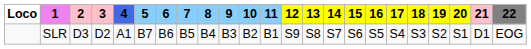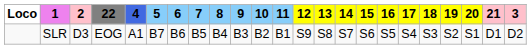 <table class="wikitable plainrowheaders unsortable" style="text-align:center">
 <tr>
 <th scope="col" rowspan="1" style="background:white;">Loco</th>
 <th scope="col" rowspan="1" style="background:violet;">1</th>
 <th scope="col" rowspan="1" style="background:pink;">2</th>
-<th scope="col" rowspan="1" style="background:pink;">3</th>
+<th scope="col" rowspan="1" style="background:grey;">22</th>
 <th scope="col" rowspan="1" style="background:royalblue;">4</th>
 <th scope="col" rowspan="1" style="background:lightskyblue;">5</th>
 <th scope="col" rowspan="1" style="background: lightskyblue;">6</th>
 <th scope="col" rowspan="1" style="background:lightskyblue;">7</th>
 <th scope="col" rowspan="1" style="background:lightskyblue;">8</th>
 <th scope="col" rowspan="1" style="background:lightskyblue;">9</th>
 <th scope="col" rowspan="1" style="background:lightskyblue;">10</th>
 <th scope="col" rowspan="1" style="background:lightskyblue;">11</th>
 <th scope="col" rowspan="1" style="background:yellow;">12</th>
 <th scope="col" rowspan="1" style="background:yellow;">13</th>
 <th scope="col" rowspan="1" style="background:yellow;">14</th>
 <th scope="col" rowspan="1" style="background:yellow;">15</th>
 <th scope="col" rowspan="1" style="background:yellow;">16</th>
 <th scope="col" rowspan="1" style="background:yellow;">17</th>
 <th scope="col" rowspan="1" style="background:yellow;">18</th>
 <th scope="col" rowspan="1" style="background:yellow;">19</th>
 <th scope="col" rowspan="1" style="background:yellow;">20</th>
 <th scope="col" rowspan="1" style="background:pink;">21</th>
-<th scope="col" rowspan="1" style="background:grey;">22</th>
+<th scope="col" rowspan="1" style="background:pink;">3</th>
 </tr>
 <tr>
 <td></td>
 <td>SLR</td>
 <td>D3</td>
-<td>D2</td>
+<td>EOG</td>
 <td>A1</td>
 <td>B7</td>
 <td>B6</td>
 <td>B5</td>
 <td>B4</td>
 <td>B3</td>
 <td>B2</td>
 <td>B1</td>
 <td>S9</td>
 <td>S8</td>
 <td>S7</td>
 <td>S6</td>
 <td>S5</td>
 <td>S4</td>
 <td>S3</td>
 <td>S2</td>
 <td>S1</td>
 <td>D1</td>
-<td>EOG</td>
+<td>D2</td>
 </tr>
 </table>
